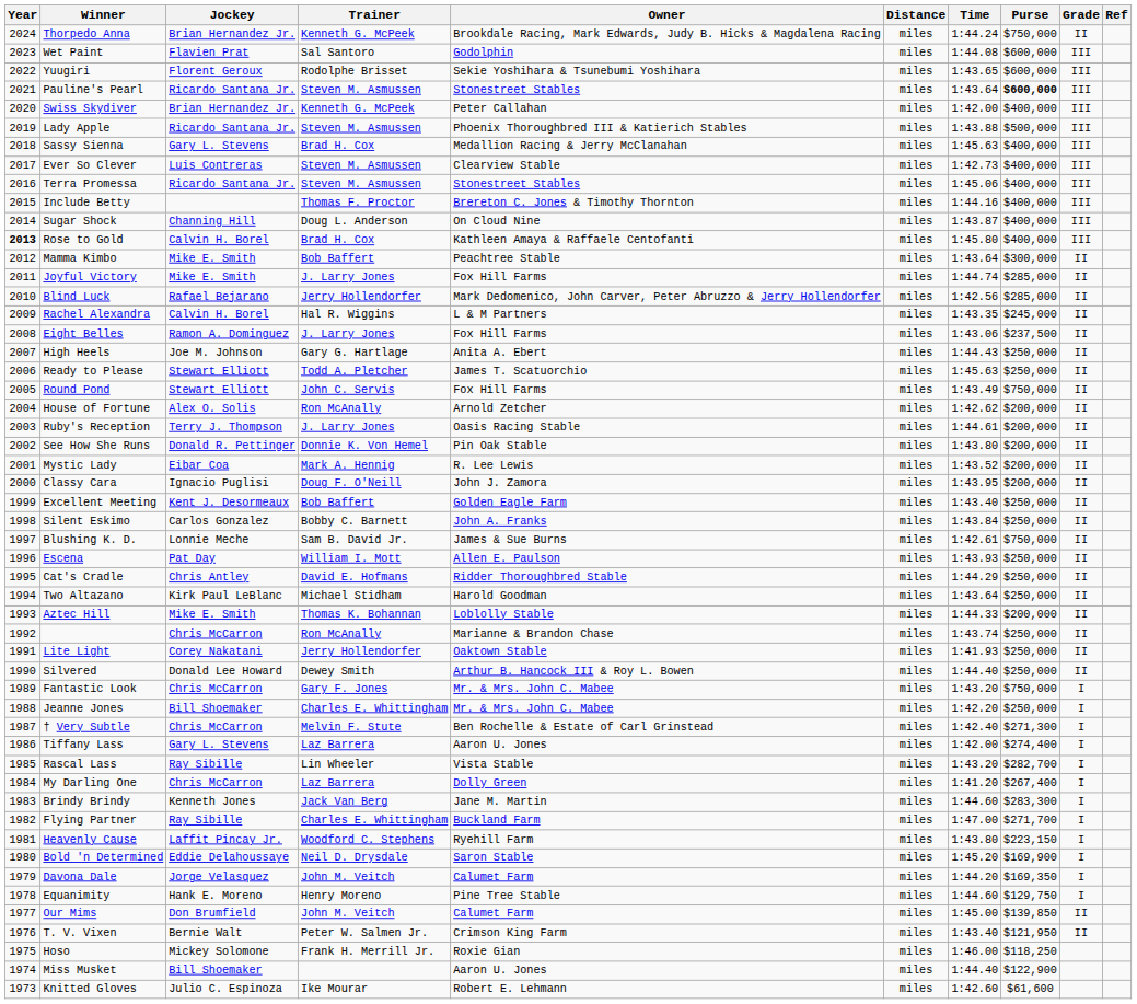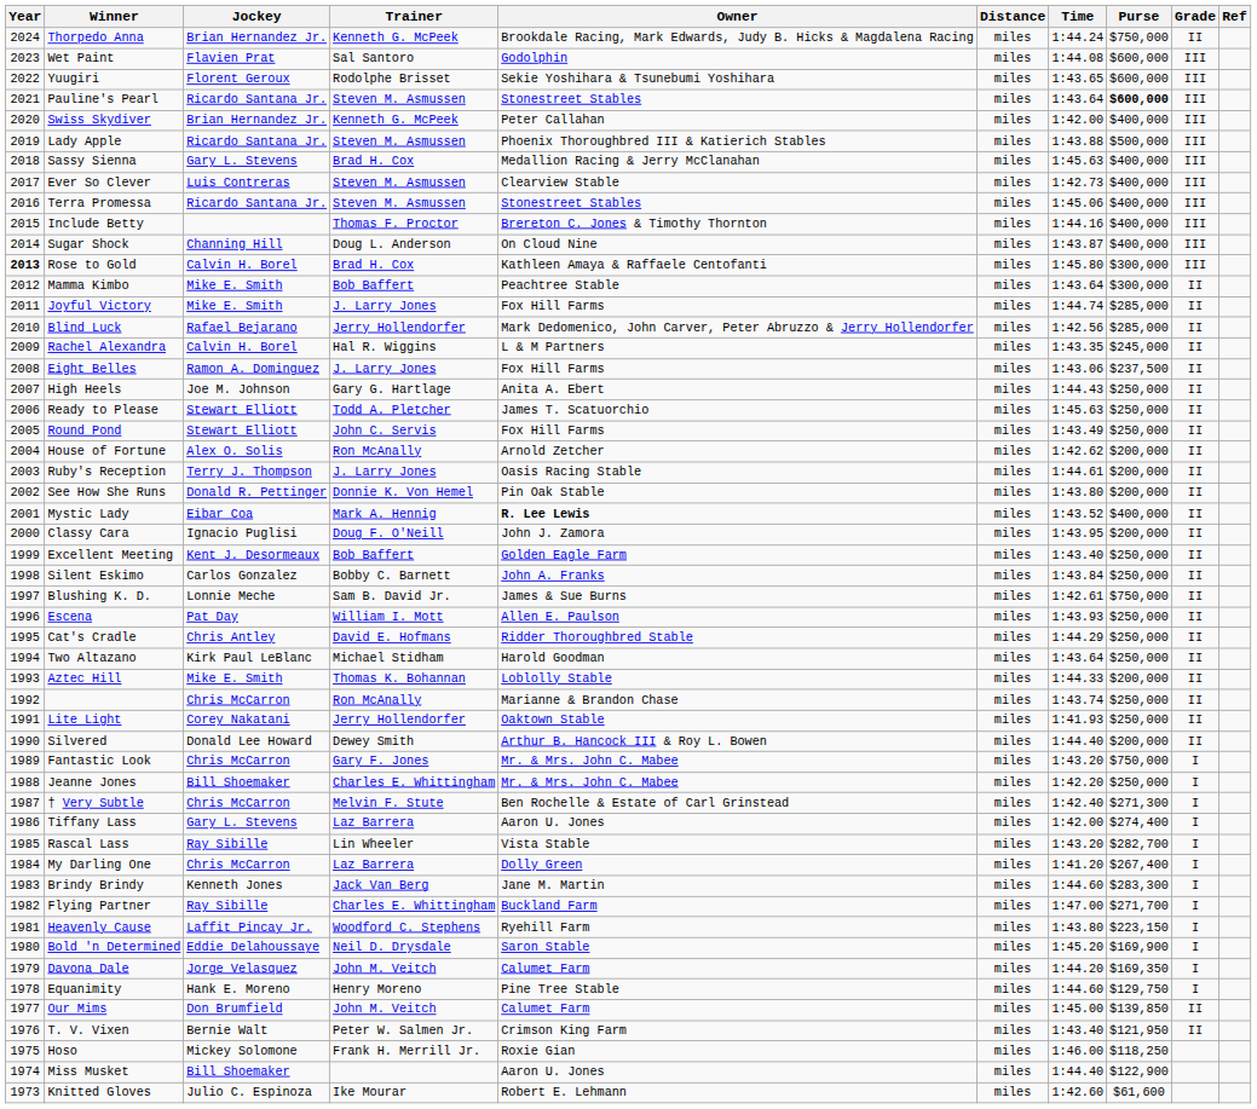 <table class="wikitable sortable">
 <tr>
 <th>Year</th>
 <th>Winner</th>
 <th>Jockey</th>
 <th>Trainer</th>
 <th>Owner</th>
 <th>Distance</th>
 <th>Time</th>
 <th>Purse</th>
 <th>Grade</th>
 <th>Ref</th>
 </tr>
 <tr style="font-size:90%;">
 <td align=center>2024</td>
 <td><a href='#'>Thorpedo Anna</a></td>
 <td><a href='#'>Brian Hernandez Jr.</a></td>
 <td><a href='#'>Kenneth G. McPeek</a></td>
 <td>Brookdale Racing, Mark Edwards, Judy B. Hicks & Magdalena Racing</td>
 <td align=center> miles</td>
 <td align=center>1:44.24</td>
 <td align=center>$750,000</td>
 <td align=center>II</td>
 <td></td>
 </tr>
 <tr style="font-size:90%;">
 <td align=center>2023</td>
 <td>Wet Paint</td>
 <td><a href='#'>Flavien Prat</a></td>
 <td>Sal Santoro</td>
 <td><a href='#'>Godolphin</a></td>
 <td align=center> miles</td>
 <td align=center>1:44.08</td>
 <td align=center>$600,000</td>
 <td align=center>III</td>
 <td></td>
 </tr>
 <tr style="font-size:90%;">
 <td align=center>2022</td>
 <td>Yuugiri</td>
 <td><a href='#'>Florent Geroux</a></td>
 <td>Rodolphe Brisset</td>
 <td>Sekie Yoshihara & Tsunebumi Yoshihara</td>
 <td align=center> miles</td>
 <td align=center>1:43.65</td>
 <td align=center>$600,000</td>
 <td align=center>III</td>
 <td></td>
 </tr>
 <tr style="font-size:90%;">
 <td align=center>2021</td>
 <td>Pauline's Pearl</td>
 <td><a href='#'>Ricardo Santana Jr.</a></td>
 <td><a href='#'>Steven M. Asmussen</a></td>
 <td><a href='#'>Stonestreet Stables</a></td>
 <td align=center> miles</td>
 <td align=center>1:43.64</td>
 <td align=center><strong>$600,000</strong></td>
 <td align=center>III</td>
 <td></td>
 </tr>
 <tr style="font-size:90%;">
 <td align=center>2020</td>
 <td><a href='#'>Swiss Skydiver</a></td>
 <td><a href='#'>Brian Hernandez Jr.</a></td>
 <td><a href='#'>Kenneth G. McPeek</a></td>
 <td>Peter Callahan</td>
 <td align=center> miles</td>
 <td align=center>1:42.00</td>
 <td align=center>$400,000</td>
 <td align=center>III</td>
 <td></td>
 </tr>
 <tr style="font-size:90%;">
 <td align=center>2019</td>
 <td>Lady Apple</td>
 <td><a href='#'>Ricardo Santana Jr.</a></td>
 <td><a href='#'>Steven M. Asmussen</a></td>
 <td>Phoenix Thoroughbred III & Katierich Stables</td>
 <td align=center> miles</td>
 <td align=center>1:43.88</td>
 <td align=center>$500,000</td>
 <td align=center>III</td>
 <td></td>
 </tr>
 <tr style="font-size:90%;">
 <td align=center>2018</td>
 <td>Sassy Sienna</td>
 <td><a href='#'>Gary L. Stevens</a></td>
 <td><a href='#'>Brad H. Cox</a></td>
 <td>Medallion Racing & Jerry McClanahan</td>
 <td align=center> miles</td>
 <td align=center>1:45.63</td>
 <td align=center>$400,000</td>
 <td align=center>III</td>
 <td></td>
 </tr>
 <tr style="font-size:90%;">
 <td align=center>2017</td>
 <td>Ever So Clever</td>
 <td><a href='#'>Luis Contreras</a></td>
 <td><a href='#'>Steven M. Asmussen</a></td>
 <td>Clearview Stable</td>
 <td align=center> miles</td>
 <td align=center>1:42.73</td>
 <td align=center>$400,000</td>
 <td align=center>III</td>
 <td></td>
 </tr>
 <tr style="font-size:90%;">
 <td align=center>2016</td>
 <td>Terra Promessa</td>
 <td><a href='#'>Ricardo Santana Jr.</a></td>
 <td><a href='#'>Steven M. Asmussen</a></td>
 <td><a href='#'>Stonestreet Stables</a></td>
 <td align=center> miles</td>
 <td align=center>1:45.06</td>
 <td align=center>$400,000</td>
 <td align=center>III</td>
 <td></td>
 </tr>
 <tr style="font-size:90%;">
 <td align=center>2015</td>
 <td>Include Betty</td>
 <td></td>
 <td><a href='#'>Thomas F. Proctor</a></td>
 <td><a href='#'>Brereton C. Jones</a> & Timothy Thornton</td>
 <td align=center> miles</td>
 <td align=center>1:44.16</td>
 <td align=center>$400,000</td>
 <td align=center>III</td>
 <td></td>
 </tr>
 <tr style="font-size:90%;">
 <td align=center>2014</td>
 <td>Sugar Shock</td>
 <td><a href='#'>Channing Hill</a></td>
 <td>Doug L. Anderson</td>
 <td>On Cloud Nine</td>
 <td align=center> miles</td>
 <td align=center>1:43.87</td>
 <td align=center>$400,000</td>
 <td align=center>III</td>
 <td></td>
 </tr>
 <tr style="font-size:90%;">
 <td align=center><strong>2013</strong></td>
 <td>Rose to Gold</td>
 <td><a href='#'>Calvin H. Borel</a></td>
 <td><a href='#'>Brad H. Cox</a></td>
 <td>Kathleen Amaya & Raffaele Centofanti</td>
 <td align=center> miles</td>
 <td align=center>1:45.80</td>
-<td align=center>$400,000</td>
+<td align=center>$300,000</td>
 <td align=center>III</td>
 <td></td>
 </tr>
 <tr style="font-size:90%;">
 <td align=center>2012</td>
 <td>Mamma Kimbo</td>
 <td><a href='#'>Mike E. Smith</a></td>
 <td><a href='#'>Bob Baffert</a></td>
 <td>Peachtree Stable</td>
 <td align=center> miles</td>
 <td align=center>1:43.64</td>
 <td align=center>$300,000</td>
 <td align=center>II</td>
 <td></td>
 </tr>
 <tr style="font-size:90%;">
 <td align=center>2011</td>
 <td><a href='#'>Joyful Victory</a></td>
 <td><a href='#'>Mike E. Smith</a></td>
 <td><a href='#'>J. Larry Jones</a></td>
 <td>Fox Hill Farms</td>
 <td align=center> miles</td>
 <td align=center>1:44.74</td>
 <td align=center>$285,000</td>
 <td align=center>II</td>
 <td></td>
 </tr>
 <tr style="font-size:90%;">
 <td align=center>2010</td>
 <td><a href='#'>Blind Luck</a></td>
 <td><a href='#'>Rafael Bejarano</a></td>
 <td><a href='#'>Jerry Hollendorfer</a></td>
 <td>Mark Dedomenico, John Carver, Peter Abruzzo & <a href='#'>Jerry Hollendorfer</a></td>
 <td align=center> miles</td>
 <td align=center>1:42.56</td>
 <td align=center>$285,000</td>
 <td align=center>II</td>
 <td></td>
 </tr>
 <tr style="font-size:90%;">
 <td align=center>2009</td>
 <td><a href='#'>Rachel Alexandra</a></td>
 <td><a href='#'>Calvin H. Borel</a></td>
 <td>Hal R. Wiggins</td>
 <td>L & M Partners</td>
 <td align=center> miles</td>
 <td align=center>1:43.35</td>
 <td align=center>$245,000</td>
 <td align=center>II</td>
 <td></td>
 </tr>
 <tr style="font-size:90%;">
 <td align=center>2008</td>
 <td><a href='#'>Eight Belles</a></td>
 <td><a href='#'>Ramon A. Dominguez</a></td>
 <td><a href='#'>J. Larry Jones</a></td>
 <td>Fox Hill Farms</td>
 <td align=center> miles</td>
 <td align=center>1:43.06</td>
 <td align=center>$237,500</td>
 <td align=center>II</td>
 <td></td>
 </tr>
 <tr style="font-size:90%;">
 <td align=center>2007</td>
 <td>High Heels</td>
 <td>Joe M. Johnson</td>
 <td>Gary G. Hartlage</td>
 <td>Anita A. Ebert</td>
 <td align=center> miles</td>
 <td align=center>1:44.43</td>
 <td align=center>$250,000</td>
 <td align=center>II</td>
 <td></td>
 </tr>
 <tr style="font-size:90%;">
 <td align=center>2006</td>
 <td>Ready to Please</td>
 <td><a href='#'>Stewart Elliott</a></td>
 <td><a href='#'>Todd A. Pletcher</a></td>
 <td>James T. Scatuorchio</td>
 <td align=center> miles</td>
 <td align=center>1:45.63</td>
 <td align=center>$250,000</td>
 <td align=center>II</td>
 <td></td>
 </tr>
 <tr style="font-size:90%;">
 <td align=center>2005</td>
 <td><a href='#'>Round Pond</a></td>
 <td><a href='#'>Stewart Elliott</a></td>
 <td><a href='#'>John C. Servis</a></td>
 <td>Fox Hill Farms</td>
 <td align=center> miles</td>
 <td align=center>1:43.49</td>
-<td align=center>$750,000</td>
+<td align=center>$250,000</td>
 <td align=center>II</td>
 <td></td>
 </tr>
 <tr style="font-size:90%;">
 <td align=center>2004</td>
 <td>House of Fortune</td>
 <td><a href='#'>Alex O. Solis</a></td>
 <td><a href='#'>Ron McAnally</a></td>
 <td>Arnold Zetcher</td>
 <td align=center> miles</td>
 <td align=center>1:42.62</td>
 <td align=center>$200,000</td>
 <td align=center>II</td>
 <td></td>
 </tr>
 <tr style="font-size:90%;">
 <td align=center>2003</td>
 <td>Ruby's Reception</td>
 <td><a href='#'>Terry J. Thompson</a></td>
 <td><a href='#'>J. Larry Jones</a></td>
 <td>Oasis Racing Stable</td>
 <td align=center> miles</td>
 <td align=center>1:44.61</td>
 <td align=center>$200,000</td>
 <td align=center>II</td>
 <td></td>
 </tr>
 <tr style="font-size:90%;">
 <td align=center>2002</td>
 <td>See How She Runs</td>
 <td><a href='#'>Donald R. Pettinger</a></td>
 <td><a href='#'>Donnie K. Von Hemel</a></td>
 <td>Pin Oak Stable</td>
 <td align=center> miles</td>
 <td align=center>1:43.80</td>
 <td align=center>$200,000</td>
 <td align=center>II</td>
 <td></td>
 </tr>
 <tr style="font-size:90%;">
 <td align=center>2001</td>
 <td>Mystic Lady</td>
 <td><a href='#'>Eibar Coa</a></td>
 <td><a href='#'>Mark A. Hennig</a></td>
-<td>R. Lee Lewis</td>
+<td><strong>R. Lee Lewis</strong></td>
 <td align=center> miles</td>
 <td align=center>1:43.52</td>
-<td align=center>$200,000</td>
+<td align=center>$400,000</td>
 <td align=center>II</td>
 <td></td>
 </tr>
 <tr style="font-size:90%;">
 <td align=center>2000</td>
 <td>Classy Cara</td>
 <td>Ignacio Puglisi</td>
 <td><a href='#'>Doug F. O'Neill</a></td>
 <td>John J. Zamora</td>
 <td align=center> miles</td>
 <td align=center>1:43.95</td>
 <td align=center>$200,000</td>
 <td align=center>II</td>
 <td></td>
 </tr>
 <tr style="font-size:90%;">
 <td align=center>1999</td>
 <td>Excellent Meeting</td>
 <td><a href='#'>Kent J. Desormeaux</a></td>
 <td><a href='#'>Bob Baffert</a></td>
 <td><a href='#'>Golden Eagle Farm</a></td>
 <td align=center> miles</td>
 <td align=center>1:43.40</td>
 <td align=center>$250,000</td>
 <td align=center>II</td>
 <td></td>
 </tr>
 <tr style="font-size:90%;">
 <td align=center>1998</td>
 <td>Silent Eskimo</td>
 <td>Carlos Gonzalez</td>
 <td>Bobby C. Barnett</td>
 <td><a href='#'>John A. Franks</a></td>
 <td align=center> miles</td>
 <td align=center>1:43.84</td>
 <td align=center>$250,000</td>
 <td align=center>II</td>
 <td></td>
 </tr>
 <tr style="font-size:90%;">
 <td align=center>1997</td>
 <td>Blushing K. D.</td>
 <td>Lonnie Meche</td>
 <td>Sam B. David Jr.</td>
 <td>James & Sue Burns</td>
 <td align=center> miles</td>
 <td align=center>1:42.61</td>
 <td align=center>$750,000</td>
 <td align=center>II</td>
 <td></td>
 </tr>
 <tr style="font-size:90%;">
 <td align=center>1996</td>
 <td><a href='#'>Escena</a></td>
 <td><a href='#'>Pat Day</a></td>
 <td><a href='#'>William I. Mott</a></td>
 <td><a href='#'>Allen E. Paulson</a></td>
 <td align=center> miles</td>
 <td align=center>1:43.93</td>
 <td align=center>$250,000</td>
 <td align=center>II</td>
 <td></td>
 </tr>
 <tr style="font-size:90%;">
 <td align=center>1995</td>
 <td>Cat's Cradle</td>
 <td><a href='#'>Chris Antley</a></td>
 <td><a href='#'>David E. Hofmans</a></td>
 <td><a href='#'>Ridder Thoroughbred Stable</a></td>
 <td align=center> miles</td>
 <td align=center>1:44.29</td>
 <td align=center>$250,000</td>
 <td align=center>II</td>
 <td></td>
 </tr>
 <tr style="font-size:90%;">
 <td align=center>1994</td>
 <td>Two Altazano</td>
 <td>Kirk Paul LeBlanc</td>
 <td>Michael Stidham</td>
 <td>Harold Goodman</td>
 <td align=center> miles</td>
 <td align=center>1:43.64</td>
 <td align=center>$250,000</td>
 <td align=center>II</td>
 <td></td>
 </tr>
 <tr style="font-size:90%;">
 <td align=center>1993</td>
 <td><a href='#'>Aztec Hill</a></td>
 <td><a href='#'>Mike E. Smith</a></td>
 <td><a href='#'>Thomas K. Bohannan</a></td>
 <td><a href='#'>Loblolly Stable</a></td>
 <td align=center> miles</td>
 <td align=center>1:44.33</td>
 <td align=center>$200,000</td>
 <td align=center>II</td>
 <td></td>
 </tr>
 <tr style="font-size:90%;">
 <td align=center>1992</td>
 <td></td>
 <td><a href='#'>Chris McCarron</a></td>
 <td><a href='#'>Ron McAnally</a></td>
 <td>Marianne & Brandon Chase</td>
 <td align=center> miles</td>
 <td align=center>1:43.74</td>
 <td align=center>$250,000</td>
 <td align=center>II</td>
 <td></td>
 </tr>
 <tr style="font-size:90%;">
 <td align=center>1991</td>
 <td><a href='#'>Lite Light</a></td>
 <td><a href='#'>Corey Nakatani</a></td>
 <td><a href='#'>Jerry Hollendorfer</a></td>
 <td><a href='#'>Oaktown Stable</a></td>
 <td align=center> miles</td>
 <td align=center>1:41.93</td>
 <td align=center>$250,000</td>
 <td align=center>II</td>
 <td></td>
 </tr>
 <tr style="font-size:90%;">
 <td align=center>1990</td>
 <td>Silvered</td>
 <td>Donald Lee Howard</td>
 <td>Dewey Smith</td>
 <td><a href='#'>Arthur B. Hancock III</a> & Roy L. Bowen</td>
 <td align=center> miles</td>
 <td align=center>1:44.40</td>
-<td align=center>$250,000</td>
+<td align=center>$200,000</td>
 <td align=center>II</td>
 <td></td>
 </tr>
 <tr style="font-size:90%;">
 <td align=center>1989</td>
 <td>Fantastic Look</td>
 <td><a href='#'>Chris McCarron</a></td>
 <td><a href='#'>Gary F. Jones</a></td>
 <td><a href='#'>Mr. & Mrs. John C. Mabee</a></td>
 <td align=center> miles</td>
 <td align=center>1:43.20</td>
 <td align=center>$750,000</td>
 <td align=center>I</td>
 <td></td>
 </tr>
 <tr style="font-size:90%;">
 <td align=center>1988</td>
 <td>Jeanne Jones</td>
 <td><a href='#'>Bill Shoemaker</a></td>
 <td><a href='#'>Charles E. Whittingham</a></td>
 <td><a href='#'>Mr. & Mrs. John C. Mabee</a></td>
 <td align=center> miles</td>
 <td align=center>1:42.20</td>
 <td align=center>$250,000</td>
 <td align=center>I</td>
 <td></td>
 </tr>
 <tr style="font-size:90%;">
 <td align=center>1987</td>
 <td>† <a href='#'>Very Subtle</a></td>
 <td><a href='#'>Chris McCarron</a></td>
 <td><a href='#'>Melvin F. Stute</a></td>
 <td>Ben Rochelle & Estate of Carl Grinstead</td>
 <td align=center> miles</td>
 <td align=center>1:42.40</td>
 <td align=center>$271,300</td>
 <td align=center>I</td>
 <td></td>
 </tr>
 <tr style="font-size:90%;">
 <td align=center>1986</td>
 <td>Tiffany Lass</td>
 <td><a href='#'>Gary L. Stevens</a></td>
 <td><a href='#'>Laz Barrera</a></td>
 <td>Aaron U. Jones</td>
 <td align=center> miles</td>
 <td align=center>1:42.00</td>
 <td align=center>$274,400</td>
 <td align=center>I</td>
 <td></td>
 </tr>
 <tr style="font-size:90%;">
 <td align=center>1985</td>
 <td>Rascal Lass</td>
 <td><a href='#'>Ray Sibille</a></td>
 <td>Lin Wheeler</td>
 <td>Vista Stable</td>
 <td align=center> miles</td>
 <td align=center>1:43.20</td>
 <td align=center>$282,700</td>
 <td align=center>I</td>
 <td></td>
 </tr>
 <tr style="font-size:90%;">
 <td align=center>1984</td>
 <td>My Darling One</td>
 <td><a href='#'>Chris McCarron</a></td>
 <td><a href='#'>Laz Barrera</a></td>
 <td><a href='#'>Dolly Green</a></td>
 <td align=center> miles</td>
 <td align=center>1:41.20</td>
 <td align=center>$267,400</td>
 <td align=center>I</td>
 <td></td>
 </tr>
 <tr style="font-size:90%;">
 <td align=center>1983</td>
 <td>Brindy Brindy</td>
 <td>Kenneth Jones</td>
 <td><a href='#'>Jack Van Berg</a></td>
 <td>Jane M. Martin</td>
 <td align=center> miles</td>
 <td align=center>1:44.60</td>
 <td align=center>$283,300</td>
 <td align=center>I</td>
 <td></td>
 </tr>
 <tr style="font-size:90%;">
 <td align=center>1982</td>
 <td>Flying Partner</td>
 <td><a href='#'>Ray Sibille</a></td>
 <td><a href='#'>Charles E. Whittingham</a></td>
 <td><a href='#'>Buckland Farm</a></td>
 <td align=center> miles</td>
 <td align=center>1:47.00</td>
 <td align=center>$271,700</td>
 <td align=center>I</td>
 <td></td>
 </tr>
 <tr style="font-size:90%;">
 <td align=center>1981</td>
 <td><a href='#'>Heavenly Cause</a></td>
 <td><a href='#'>Laffit Pincay Jr.</a></td>
 <td><a href='#'>Woodford C. Stephens</a></td>
 <td>Ryehill Farm</td>
 <td align=center> miles</td>
 <td align=center>1:43.80</td>
 <td align=center>$223,150</td>
 <td align=center>I</td>
 <td></td>
 </tr>
 <tr style="font-size:90%;">
 <td align=center>1980</td>
 <td><a href='#'>Bold 'n Determined</a></td>
 <td><a href='#'>Eddie Delahoussaye</a></td>
 <td><a href='#'>Neil D. Drysdale</a></td>
 <td><a href='#'>Saron Stable</a></td>
 <td align=center> miles</td>
 <td align=center>1:45.20</td>
 <td align=center>$169,900</td>
 <td align=center>I</td>
 <td></td>
 </tr>
 <tr style="font-size:90%;">
 <td align=center>1979</td>
 <td><a href='#'>Davona Dale</a></td>
 <td><a href='#'>Jorge Velasquez</a></td>
 <td><a href='#'>John M. Veitch</a></td>
 <td><a href='#'>Calumet Farm</a></td>
 <td align=center> miles</td>
 <td align=center>1:44.20</td>
 <td align=center>$169,350</td>
 <td align=center>I</td>
 <td></td>
 </tr>
 <tr style="font-size:90%;">
 <td align=center>1978</td>
 <td>Equanimity</td>
 <td>Hank E. Moreno</td>
 <td>Henry Moreno</td>
 <td>Pine Tree Stable</td>
 <td align=center> miles</td>
 <td align=center>1:44.60</td>
 <td align=center>$129,750</td>
 <td align=center>I</td>
 <td></td>
 </tr>
 <tr style="font-size:90%;">
 <td align=center>1977</td>
 <td><a href='#'>Our Mims</a></td>
 <td><a href='#'>Don Brumfield</a></td>
 <td><a href='#'>John M. Veitch</a></td>
 <td><a href='#'>Calumet Farm</a></td>
 <td align=center> miles</td>
 <td align=center>1:45.00</td>
 <td align=center>$139,850</td>
 <td align=center>II</td>
 <td></td>
 </tr>
 <tr style="font-size:90%;">
 <td align=center>1976</td>
 <td>T. V. Vixen</td>
 <td>Bernie Walt</td>
 <td>Peter W. Salmen Jr.</td>
 <td>Crimson King Farm</td>
 <td align=center> miles</td>
 <td align=center>1:43.40</td>
 <td align=center>$121,950</td>
 <td align=center>II</td>
 <td></td>
 </tr>
 <tr style="font-size:90%;">
 <td align=center>1975</td>
 <td>Hoso</td>
 <td>Mickey Solomone</td>
 <td>Frank H. Merrill Jr.</td>
 <td>Roxie Gian</td>
 <td align=center> miles</td>
 <td align=center>1:46.00</td>
 <td align=center>$118,250</td>
 <td align=center></td>
 <td></td>
 </tr>
 <tr style="font-size:90%;">
 <td align=center>1974</td>
 <td>Miss Musket</td>
 <td><a href='#'>Bill Shoemaker</a></td>
 <td></td>
 <td>Aaron U. Jones</td>
 <td align=center> miles</td>
 <td align=center>1:44.40</td>
 <td align=center>$122,900</td>
 <td align=center></td>
 <td></td>
 </tr>
 <tr style="font-size:90%;">
 <td align=center>1973</td>
 <td>Knitted Gloves</td>
 <td>Julio C. Espinoza</td>
 <td>Ike Mourar</td>
 <td>Robert E. Lehmann</td>
 <td align=center> miles</td>
 <td align=center>1:42.60</td>
 <td align=center>$61,600</td>
 <td align=center></td>
 <td></td>
 </tr>
 </table>
